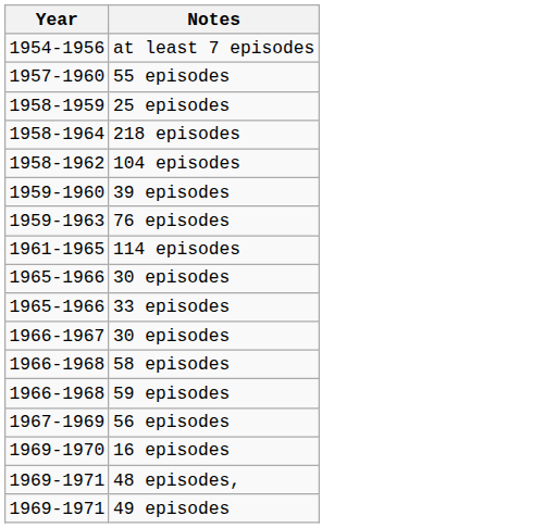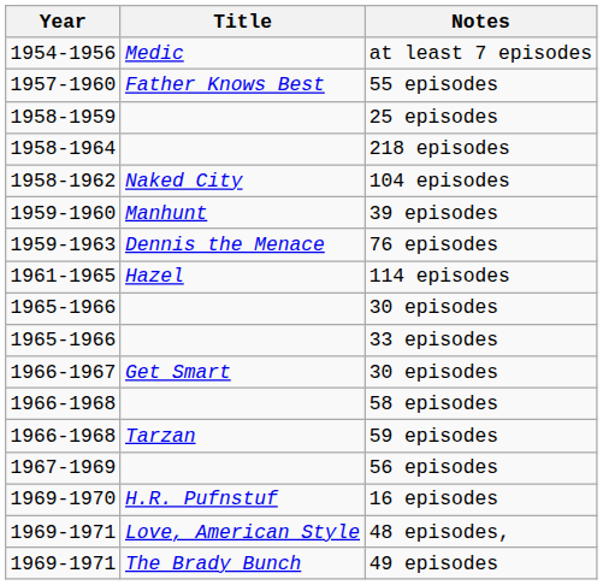 <table class="wikitable sortable">
 <tr>
 <th>Year</th>
+<th>Title</th>
 <th>Notes</th>
 </tr>
 <tr>
 <td>1954-1956</td>
+<td><em><a href='#'>Medic</a></em></td>
 <td>at least 7 episodes</td>
 </tr>
 <tr>
 <td>1957-1960</td>
+<td><em><a href='#'>Father Knows Best</a></em></td>
 <td>55 episodes</td>
 </tr>
 <tr>
 <td>1958-1959</td>
+<td><em></em></td>
 <td>25 episodes</td>
 </tr>
 <tr>
 <td>1958-1964</td>
+<td><em></em></td>
 <td>218 episodes</td>
 </tr>
 <tr>
 <td>1958-1962</td>
+<td><em><a href='#'>Naked City</a></em></td>
 <td>104 episodes</td>
 </tr>
 <tr>
 <td>1959-1960</td>
+<td><em><a href='#'>Manhunt</a></em></td>
 <td>39 episodes</td>
 </tr>
 <tr>
 <td>1959-1963</td>
+<td><em><a href='#'>Dennis the Menace</a></em></td>
 <td>76 episodes</td>
 </tr>
 <tr>
 <td>1961-1965</td>
+<td><em><a href='#'>Hazel</a></em></td>
 <td>114 episodes</td>
 </tr>
 <tr>
 <td>1965-1966</td>
+<td><em></em></td>
 <td>30 episodes</td>
 </tr>
 <tr>
 <td>1965-1966</td>
+<td><em></em></td>
 <td>33 episodes</td>
 </tr>
 <tr>
 <td>1966-1967</td>
+<td><em><a href='#'>Get Smart</a></em></td>
 <td>30 episodes</td>
 </tr>
 <tr>
 <td>1966-1968</td>
+<td><em></em></td>
 <td>58 episodes</td>
 </tr>
 <tr>
 <td>1966-1968</td>
+<td><em><a href='#'>Tarzan</a></em></td>
 <td>59 episodes</td>
 </tr>
 <tr>
 <td>1967-1969</td>
+<td><em></em></td>
 <td>56 episodes</td>
 </tr>
 <tr>
 <td>1969-1970</td>
+<td><em><a href='#'>H.R. Pufnstuf</a></em></td>
 <td>16 episodes</td>
 </tr>
 <tr>
 <td>1969-1971</td>
+<td><em><a href='#'>Love, American Style</a></em></td>
 <td>48 episodes,</td>
 </tr>
 <tr>
 <td>1969-1971</td>
+<td><em><a href='#'>The Brady Bunch</a></em></td>
 <td>49 episodes</td>
 </tr>
 </table>
